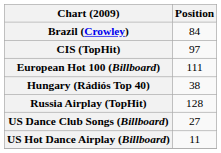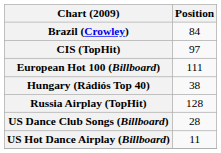 <table class="wikitable sortable plainrowheaders" style="text-align:center">
 <tr>
 <th>Chart (2009)</th>
 <th>Position</th>
 </tr>
 <tr>
 <th scope="row">Brazil (<a href='#'>Crowley</a>)</th>
 <td>84</td>
 </tr>
 <tr>
 <th scope="row">CIS (TopHit)</th>
 <td>97</td>
 </tr>
 <tr>
 <th scope="row">European Hot 100 (<em>Billboard</em>)</th>
 <td>111</td>
 </tr>
 <tr>
 <th scope="row">Hungary (Rádiós Top 40)</th>
 <td>38</td>
 </tr>
 <tr>
 <th scope="row">Russia Airplay (TopHit)</th>
 <td>128</td>
 </tr>
 <tr>
 <th scope="row">US Dance Club Songs (<em>Billboard</em>)</th>
-<td>27</td>
+<td>28</td>
 </tr>
 <tr>
 <th scope="row">US Hot Dance Airplay (<em>Billboard</em>)</th>
 <td>11</td>
 </tr>
 <tr>
 </tr>
 </table>
